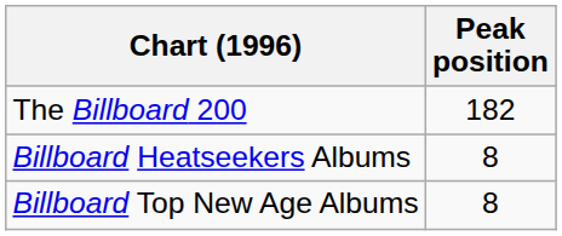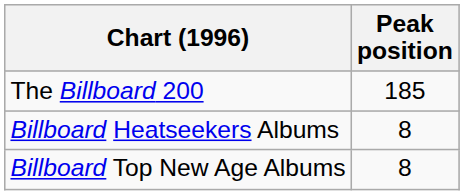 <table class="wikitable">
 <tr>
 <th>Chart (1996)</th>
 <th>Peak<br>position</th>
 </tr>
 <tr>
 <td>The <a href='#'><em>Billboard</em> 200</a></td>
-<td align="center">182</td>
+<td align="center">185</td>
 </tr>
 <tr>
 <td><em><a href='#'>Billboard</a></em> <a href='#'>Heatseekers</a> Albums</td>
 <td align="center">8</td>
 </tr>
 <tr>
 <td><em><a href='#'>Billboard</a></em> Top New Age Albums</td>
 <td align="center">8</td>
 </tr>
 </table>
